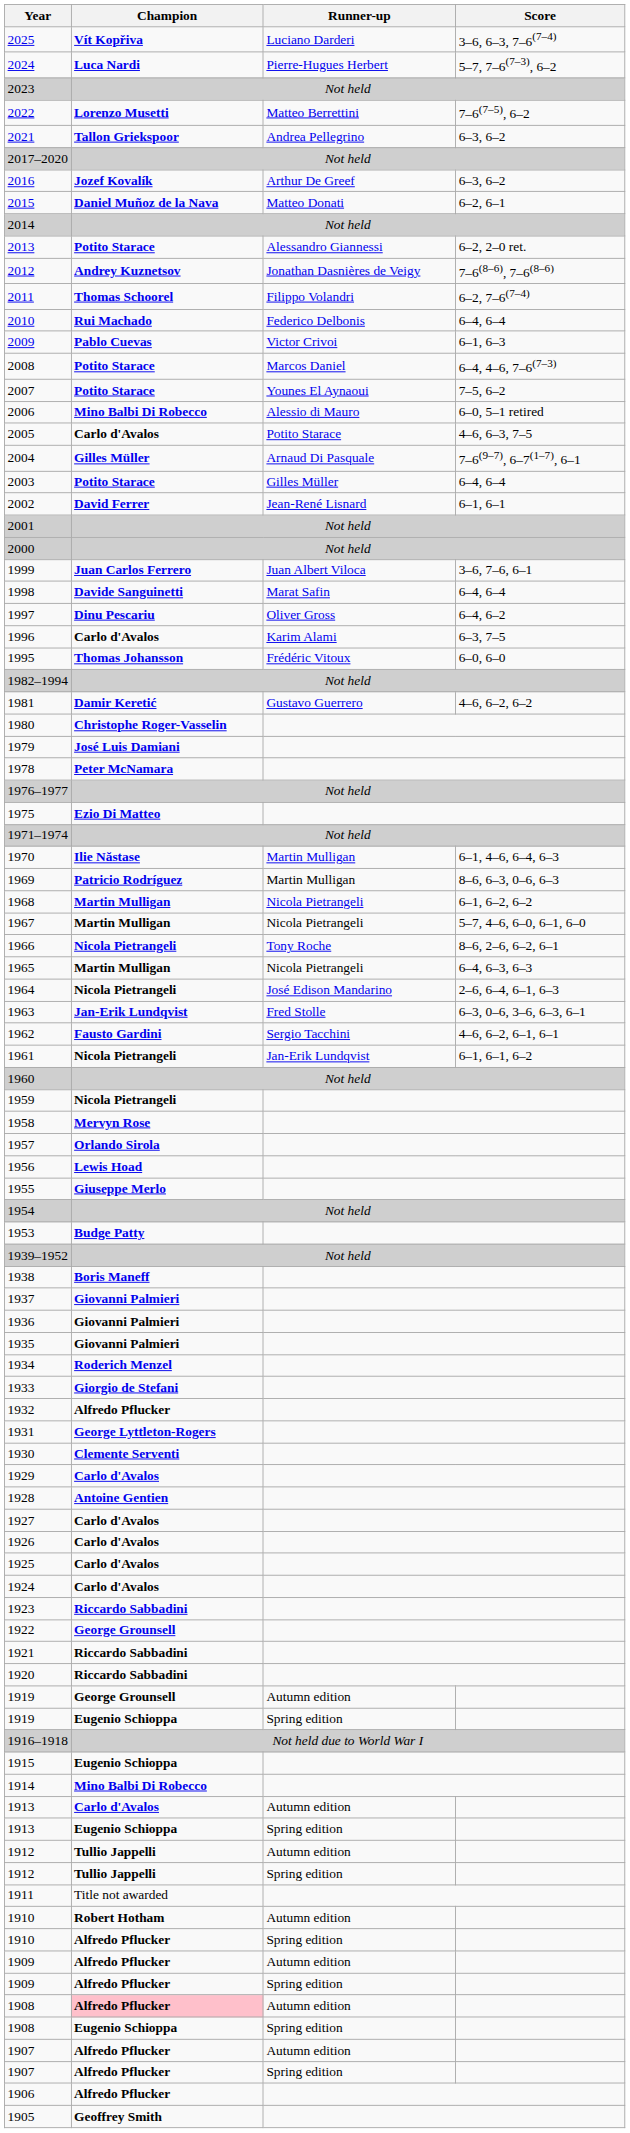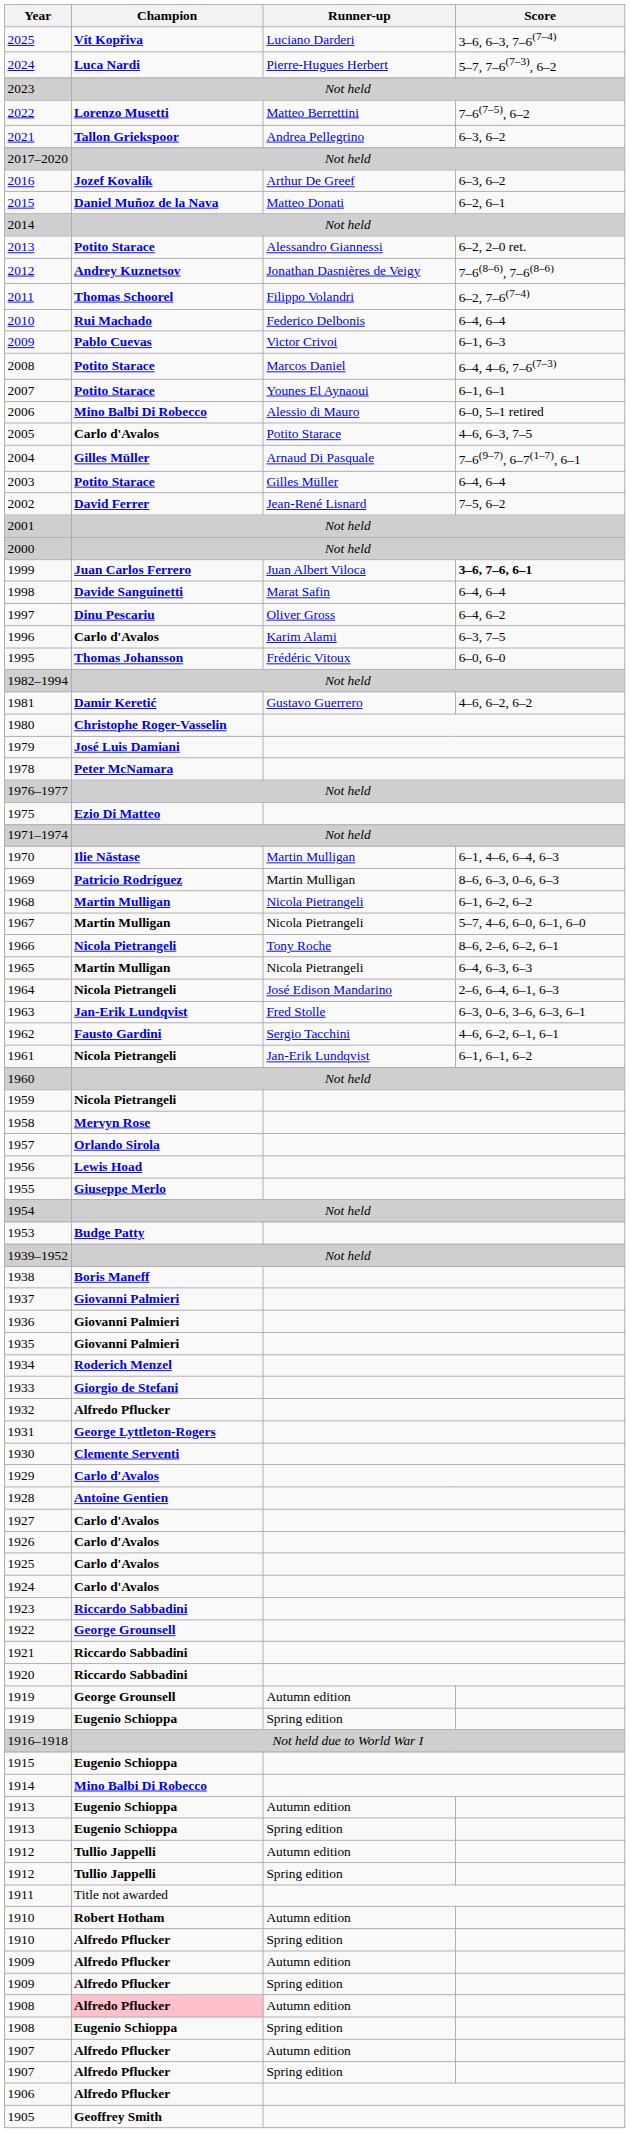 <table class="wikitable" style="font-size:90%">
 <tr>
 <th>Year</th>
 <th width="200">Champion</th>
 <th width="200">Runner-up</th>
 <th width="175">Score</th>
 </tr>
 <tr>
 <td><a href='#'>2025</a></td>
 <td> <strong><a href='#'>Vít Kopřiva</a></strong></td>
 <td> <a href='#'>Luciano Darderi</a></td>
 <td>3–6, 6–3, 7–6<sup>(7–4)</sup></td>
 </tr>
 <tr>
 <td><a href='#'>2024</a></td>
 <td> <strong><a href='#'>Luca Nardi</a></strong></td>
 <td> <a href='#'>Pierre-Hugues Herbert</a></td>
 <td>5–7, 7–6<sup>(7–3)</sup>, 6–2</td>
 </tr>
 <tr>
 <td style="background:#cfcfcf">2023</td>
 <td colspan=3 align=center style="background:#cfcfcf"><em>Not held</em></td>
 </tr>
 <tr>
 <td><a href='#'>2022</a></td>
 <td> <strong><a href='#'>Lorenzo Musetti</a></strong></td>
 <td> <a href='#'>Matteo Berrettini</a></td>
 <td>7–6<sup>(7–5)</sup>, 6–2</td>
 </tr>
 <tr>
 <td><a href='#'>2021</a></td>
 <td> <strong><a href='#'>Tallon Griekspoor</a></strong></td>
 <td> <a href='#'>Andrea Pellegrino</a></td>
 <td>6–3, 6–2</td>
 </tr>
 <tr>
 <td style="background:#cfcfcf">2017–2020</td>
 <td colspan=3 align=center style="background:#cfcfcf"><em>Not held</em></td>
 </tr>
 <tr>
 <td><a href='#'>2016</a></td>
 <td> <strong><a href='#'>Jozef Kovalík</a></strong></td>
 <td> <a href='#'>Arthur De Greef</a></td>
 <td>6–3, 6–2</td>
 </tr>
 <tr>
 <td><a href='#'>2015</a></td>
 <td> <strong><a href='#'>Daniel Muñoz de la Nava</a></strong></td>
 <td> <a href='#'>Matteo Donati</a></td>
 <td>6–2, 6–1</td>
 </tr>
 <tr>
 <td style="background:#cfcfcf">2014</td>
 <td colspan=3 align=center style="background:#cfcfcf"><em>Not held</em></td>
 </tr>
 <tr>
 <td><a href='#'>2013</a></td>
 <td> <strong><a href='#'>Potito Starace</a></strong></td>
 <td> <a href='#'>Alessandro Giannessi</a></td>
 <td>6–2, 2–0 ret.</td>
 </tr>
 <tr>
 <td><a href='#'>2012</a></td>
 <td> <strong><a href='#'>Andrey Kuznetsov</a></strong></td>
 <td> <a href='#'>Jonathan Dasnières de Veigy</a></td>
 <td>7–6<sup>(8–6)</sup>, 7–6<sup>(8–6)</sup></td>
 </tr>
 <tr>
 <td><a href='#'>2011</a></td>
 <td> <strong><a href='#'>Thomas Schoorel</a></strong></td>
 <td> <a href='#'>Filippo Volandri</a></td>
 <td>6–2, 7–6<sup>(7–4)</sup></td>
 </tr>
 <tr>
 <td><a href='#'>2010</a></td>
 <td> <strong><a href='#'>Rui Machado</a></strong></td>
 <td> <a href='#'>Federico Delbonis</a></td>
 <td>6–4, 6–4</td>
 </tr>
 <tr>
 <td><a href='#'>2009</a></td>
 <td> <strong><a href='#'>Pablo Cuevas</a></strong></td>
 <td> <a href='#'>Victor Crivoi</a></td>
 <td>6–1, 6–3</td>
 </tr>
 <tr>
 <td>2008</td>
 <td> <strong><a href='#'>Potito Starace</a></strong></td>
 <td> <a href='#'>Marcos Daniel</a></td>
 <td>6–4, 4–6, 7–6<sup>(7–3)</sup></td>
 </tr>
 <tr>
 <td>2007</td>
 <td> <strong><a href='#'>Potito Starace</a></strong></td>
 <td> <a href='#'>Younes El Aynaoui</a></td>
-<td>7–5, 6–2</td>
+<td>6–1, 6–1</td>
 </tr>
 <tr>
 <td>2006</td>
 <td> <strong><a href='#'>Mino Balbi Di Robecco</a></strong></td>
 <td> <a href='#'>Alessio di Mauro</a></td>
 <td>6–0, 5–1 retired</td>
 </tr>
 <tr>
 <td>2005</td>
 <td> <strong>Carlo d'Avalos</strong></td>
 <td> <a href='#'>Potito Starace</a></td>
 <td>4–6, 6–3, 7–5</td>
 </tr>
 <tr>
 <td>2004</td>
 <td> <strong><a href='#'>Gilles Müller</a></strong></td>
 <td> <a href='#'>Arnaud Di Pasquale</a></td>
 <td>7–6<sup>(9–7)</sup>, 6–7<sup>(1–7)</sup>, 6–1</td>
 </tr>
 <tr>
 <td>2003</td>
 <td> <strong><a href='#'>Potito Starace</a></strong></td>
 <td> <a href='#'>Gilles Müller</a></td>
 <td>6–4, 6–4</td>
 </tr>
 <tr>
 <td>2002</td>
 <td> <strong><a href='#'>David Ferrer</a></strong></td>
 <td> <a href='#'>Jean-René Lisnard</a></td>
-<td>6–1, 6–1</td>
+<td>7–5, 6–2</td>
 </tr>
 <tr>
 <td style="background:#cfcfcf">2001</td>
 <td colspan=3 align=center style="background:#cfcfcf"><em>Not held</em></td>
 </tr>
 <tr>
 <td style="background:#cfcfcf">2000</td>
 <td colspan=3 align=center style="background:#cfcfcf"><em>Not held</em></td>
 </tr>
 <tr>
 <td>1999</td>
 <td> <strong><a href='#'>Juan Carlos Ferrero</a></strong></td>
 <td> <a href='#'>Juan Albert Viloca</a></td>
-<td>3–6, 7–6, 6–1</td>
+<td><strong>3–6, 7–6, 6–1</strong></td>
 </tr>
 <tr>
 <td>1998</td>
 <td> <strong><a href='#'>Davide Sanguinetti</a></strong></td>
 <td> <a href='#'>Marat Safin</a></td>
 <td>6–4, 6–4</td>
 </tr>
 <tr>
 <td>1997</td>
 <td> <strong><a href='#'>Dinu Pescariu</a></strong></td>
 <td> <a href='#'>Oliver Gross</a></td>
 <td>6–4, 6–2</td>
 </tr>
 <tr>
 <td>1996</td>
 <td> <strong>Carlo d'Avalos</strong></td>
 <td> <a href='#'>Karim Alami</a></td>
 <td>6–3, 7–5</td>
 </tr>
 <tr>
 <td>1995</td>
 <td> <strong><a href='#'>Thomas Johansson</a></strong></td>
 <td> <a href='#'>Frédéric Vitoux</a></td>
 <td>6–0, 6–0</td>
 </tr>
 <tr>
 <td style="background:#cfcfcf">1982–1994</td>
 <td colspan=3 align=center style="background:#cfcfcf"><em>Not held</em></td>
 </tr>
 <tr>
 <td>1981</td>
 <td> <strong><a href='#'>Damir Keretić</a></strong></td>
 <td> <a href='#'>Gustavo Guerrero</a></td>
 <td>4–6, 6–2, 6–2</td>
 </tr>
 <tr>
 <td>1980</td>
 <td> <strong><a href='#'>Christophe Roger-Vasselin</a></strong></td>
 <td colspan="4"></td>
 </tr>
 <tr>
 <td>1979</td>
 <td> <strong><a href='#'>José Luis Damiani</a></strong></td>
 <td colspan="4"></td>
 </tr>
 <tr>
 <td>1978</td>
 <td> <strong><a href='#'>Peter McNamara</a></strong></td>
 <td colspan="4"></td>
 </tr>
 <tr>
 <td style="background:#cfcfcf">1976–1977</td>
 <td colspan=3 align=center style="background:#cfcfcf"><em>Not held</em></td>
 </tr>
 <tr>
 <td>1975</td>
 <td> <strong><a href='#'>Ezio Di Matteo</a></strong></td>
 <td colspan="4"></td>
 </tr>
 <tr>
 <td style="background:#cfcfcf">1971–1974</td>
 <td colspan=3 align=center style="background:#cfcfcf"><em>Not held</em></td>
 </tr>
 <tr>
 <td>1970</td>
 <td> <strong><a href='#'>Ilie Năstase</a></strong></td>
 <td> <a href='#'>Martin Mulligan</a></td>
 <td>6–1, 4–6, 6–4, 6–3</td>
 </tr>
 <tr>
 <td>1969</td>
 <td> <strong><a href='#'>Patricio Rodríguez</a></strong></td>
 <td> Martin Mulligan</td>
 <td>8–6, 6–3, 0–6, 6–3</td>
 </tr>
 <tr>
 <td>1968</td>
 <td> <strong><a href='#'>Martin Mulligan</a></strong></td>
 <td> <a href='#'>Nicola Pietrangeli</a></td>
 <td>6–1, 6–2, 6–2</td>
 </tr>
 <tr>
 <td>1967</td>
 <td> <strong>Martin Mulligan</strong></td>
 <td> Nicola Pietrangeli</td>
 <td>5–7, 4–6, 6–0, 6–1, 6–0</td>
 </tr>
 <tr>
 <td>1966</td>
 <td> <strong><a href='#'>Nicola Pietrangeli</a></strong></td>
 <td> <a href='#'>Tony Roche</a></td>
 <td>8–6, 2–6, 6–2, 6–1</td>
 </tr>
 <tr>
 <td>1965</td>
 <td> <strong>Martin Mulligan</strong></td>
 <td> Nicola Pietrangeli</td>
 <td>6–4, 6–3, 6–3</td>
 </tr>
 <tr>
 <td>1964</td>
 <td> <strong>Nicola Pietrangeli</strong></td>
 <td> <a href='#'>José Edison Mandarino</a></td>
 <td>2–6, 6–4, 6–1, 6–3</td>
 </tr>
 <tr>
 <td>1963</td>
 <td> <strong><a href='#'>Jan-Erik Lundqvist</a></strong></td>
 <td> <a href='#'>Fred Stolle</a></td>
 <td>6–3, 0–6, 3–6, 6–3, 6–1</td>
 </tr>
 <tr>
 <td>1962</td>
 <td> <strong><a href='#'>Fausto Gardini</a></strong></td>
 <td> <a href='#'>Sergio Tacchini</a></td>
 <td>4–6, 6–2, 6–1, 6–1</td>
 </tr>
 <tr>
 <td>1961</td>
 <td> <strong>Nicola Pietrangeli</strong></td>
 <td> <a href='#'>Jan-Erik Lundqvist</a></td>
 <td>6–1, 6–1, 6–2</td>
 </tr>
 <tr>
 <td style="background:#cfcfcf">1960</td>
 <td colspan=3 align=center style="background:#cfcfcf"><em>Not held</em></td>
 </tr>
 <tr>
 <td>1959</td>
 <td> <strong>Nicola Pietrangeli</strong></td>
 <td colspan="4"></td>
 </tr>
 <tr>
 <td>1958</td>
 <td> <strong><a href='#'>Mervyn Rose</a></strong></td>
 <td colspan="4"></td>
 </tr>
 <tr>
 <td>1957</td>
 <td> <strong><a href='#'>Orlando Sirola</a></strong></td>
 <td colspan="4"></td>
 </tr>
 <tr>
 <td>1956</td>
 <td> <strong><a href='#'>Lewis Hoad</a></strong></td>
 <td colspan="4"></td>
 </tr>
 <tr>
 <td>1955</td>
 <td> <strong><a href='#'>Giuseppe Merlo</a></strong></td>
 <td colspan="4"></td>
 </tr>
 <tr>
 <td style="background:#cfcfcf">1954</td>
 <td colspan=3 align=center style="background:#cfcfcf"><em>Not held</em></td>
 </tr>
 <tr>
 <td>1953</td>
 <td> <strong><a href='#'>Budge Patty</a></strong></td>
 <td colspan="4"></td>
 </tr>
 <tr>
 <td style="background:#cfcfcf">1939–1952</td>
 <td colspan=3 align=center style="background:#cfcfcf"><em>Not held</em></td>
 </tr>
 <tr>
 <td>1938</td>
 <td> <strong><a href='#'>Boris Maneff</a></strong></td>
 <td colspan="4"></td>
 </tr>
 <tr>
 <td>1937</td>
 <td> <strong><a href='#'>Giovanni Palmieri</a></strong></td>
 <td colspan="4"></td>
 </tr>
 <tr>
 <td>1936</td>
 <td> <strong>Giovanni Palmieri</strong></td>
 <td colspan="4"></td>
 </tr>
 <tr>
 <td>1935</td>
 <td> <strong>Giovanni Palmieri</strong></td>
 <td colspan="4"></td>
 </tr>
 <tr>
 <td>1934</td>
 <td> <strong><a href='#'>Roderich Menzel</a></strong></td>
 <td colspan="4"></td>
 </tr>
 <tr>
 <td>1933</td>
 <td> <strong><a href='#'>Giorgio de Stefani</a></strong></td>
 <td colspan="4"></td>
 </tr>
 <tr>
 <td>1932</td>
 <td> <strong>Alfredo Pflucker</strong></td>
 <td colspan="4"></td>
 </tr>
 <tr>
 <td>1931</td>
 <td> <strong><a href='#'>George Lyttleton-Rogers</a></strong></td>
 <td colspan="4"></td>
 </tr>
 <tr>
 <td>1930</td>
 <td> <strong><a href='#'>Clemente Serventi</a></strong></td>
 <td colspan="4"></td>
 </tr>
 <tr>
 <td>1929</td>
 <td> <strong><a href='#'>Carlo d'Avalos</a></strong></td>
 <td colspan="4"></td>
 </tr>
 <tr>
 <td>1928</td>
 <td> <strong><a href='#'>Antoine Gentien</a></strong></td>
 <td colspan="4"></td>
 </tr>
 <tr>
 <td>1927</td>
 <td> <strong>Carlo d'Avalos</strong></td>
 <td colspan="4"></td>
 </tr>
 <tr>
 <td>1926</td>
 <td> <strong>Carlo d'Avalos</strong></td>
 <td colspan="4"></td>
 </tr>
 <tr>
 <td>1925</td>
 <td> <strong>Carlo d'Avalos</strong></td>
 <td colspan="4"></td>
 </tr>
 <tr>
 <td>1924</td>
 <td> <strong>Carlo d'Avalos</strong></td>
 <td colspan="4"></td>
 </tr>
 <tr>
 <td>1923</td>
 <td> <strong><a href='#'>Riccardo Sabbadini</a></strong></td>
 <td colspan="4"></td>
 </tr>
 <tr>
 <td>1922</td>
 <td> <strong><a href='#'>George Grounsell</a></strong></td>
 <td colspan="4"></td>
 </tr>
 <tr>
 <td>1921</td>
 <td> <strong>Riccardo Sabbadini</strong></td>
 <td colspan="4"></td>
 </tr>
 <tr>
 <td>1920</td>
 <td> <strong>Riccardo Sabbadini</strong></td>
 <td colspan="4"></td>
 </tr>
 <tr>
 <td>1919</td>
 <td> <strong>George Grounsell</strong></td>
 <td>Autumn edition</td>
 <td colspan="2"></td>
 </tr>
 <tr>
 <td>1919</td>
 <td> <strong>Eugenio Schioppa</strong></td>
 <td>Spring edition</td>
 <td colspan="2"></td>
 </tr>
 <tr>
 <td style="background:#cfcfcf">1916–1918</td>
 <td colspan=3 align=center style="background:#cfcfcf"><em>Not held due to World War I</em></td>
 </tr>
 <tr>
 <td>1915</td>
 <td> <strong>Eugenio Schioppa</strong></td>
 <td colspan="4"></td>
 </tr>
 <tr>
 <td>1914</td>
 <td> <strong><a href='#'>Mino Balbi Di Robecco</a></strong></td>
 <td colspan="4"></td>
 </tr>
 <tr>
 <td>1913</td>
-<td> <strong><a href='#'>Carlo d'Avalos</a></strong></td>
+<td> <strong>Eugenio Schioppa</strong></td>
 <td>Autumn edition</td>
 <td colspan="2"></td>
 </tr>
 <tr>
 <td>1913</td>
 <td> <strong>Eugenio Schioppa</strong></td>
 <td>Spring edition</td>
 <td colspan="2"></td>
 </tr>
 <tr>
 <td>1912</td>
 <td> <strong>Tullio Jappelli</strong></td>
 <td>Autumn edition</td>
 <td colspan="2"></td>
 </tr>
 <tr>
 <td>1912</td>
 <td> <strong>Tullio Jappelli</strong></td>
 <td>Spring edition</td>
 <td colspan="2"></td>
 </tr>
 <tr>
 <td>1911</td>
 <td>Title not awarded</td>
 <td colspan="4"></td>
 </tr>
 <tr>
 <td>1910</td>
 <td> <strong>Robert Hotham</strong></td>
 <td>Autumn edition</td>
 <td colspan="2"></td>
 </tr>
 <tr>
 <td>1910</td>
 <td> <strong>Alfredo Pflucker</strong></td>
 <td>Spring edition</td>
 <td colspan="2"></td>
 </tr>
 <tr>
 <td>1909</td>
 <td> <strong>Alfredo Pflucker</strong></td>
 <td>Autumn edition</td>
 <td colspan="2"></td>
 </tr>
 <tr>
 <td>1909</td>
 <td> <strong>Alfredo Pflucker</strong></td>
 <td>Spring edition</td>
 <td colspan="2"></td>
 </tr>
 <tr>
 <td>1908</td>
 <td style="background: pink;"> <strong>Alfredo Pflucker</strong></td>
 <td>Autumn edition</td>
 <td colspan="2"></td>
 </tr>
 <tr>
 <td>1908</td>
 <td> <strong>Eugenio Schioppa</strong></td>
 <td>Spring edition</td>
 <td colspan="2"></td>
 </tr>
 <tr>
 <td>1907</td>
 <td> <strong>Alfredo Pflucker</strong></td>
 <td>Autumn edition</td>
 <td colspan="2"></td>
 </tr>
 <tr>
 <td>1907</td>
 <td> <strong>Alfredo Pflucker</strong></td>
 <td>Spring edition</td>
 <td colspan="2"></td>
 </tr>
 <tr>
 <td>1906</td>
 <td> <strong>Alfredo Pflucker</strong></td>
 <td colspan="4"></td>
 </tr>
 <tr>
 <td>1905</td>
 <td> <strong>Geoffrey Smith</strong></td>
 <td colspan="4"></td>
 </tr>
 </table>
